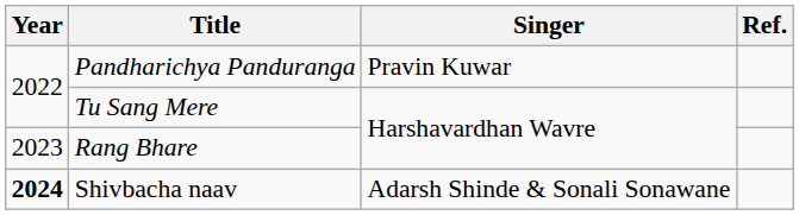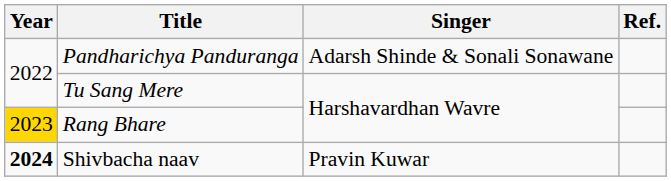 <table class="wikitable">
 <tr>
 <th>Year</th>
 <th>Title</th>
 <th>Singer</th>
 <th>Ref.</th>
 </tr>
 <tr>
 <td rowspan="2">2022</td>
 <td><em>Pandharichya Panduranga</em></td>
-<td>Pravin Kuwar</td>
+<td>Adarsh Shinde & Sonali Sonawane</td>
 <td></td>
 </tr>
 <tr>
 <td><em>Tu Sang Mere</em></td>
 <td rowspan="2">Harshavardhan Wavre</td>
 <td></td>
 </tr>
 <tr>
-<td>2023</td>
+<td style="background: gold;">2023</td>
 <td><em>Rang Bhare</em></td>
 <td></td>
 </tr>
 <tr>
 <td><strong>2024</strong></td>
 <td>Shivbacha naav</td>
-<td>Adarsh Shinde & Sonali Sonawane</td>
+<td>Pravin Kuwar</td>
 <td></td>
 </tr>
 </table>
